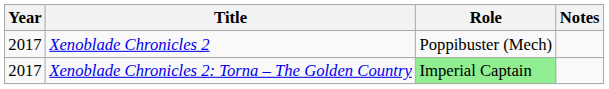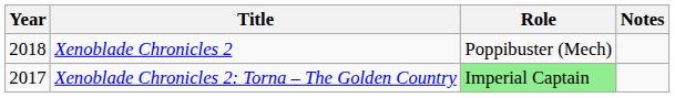 <table class="wikitable">
 <tr>
 <th>Year</th>
 <th>Title</th>
 <th>Role</th>
 <th>Notes</th>
 </tr>
 <tr>
-<td>2017</td>
+<td>2018</td>
 <td><em><a href='#'>Xenoblade Chronicles 2</a></em></td>
 <td>Poppibuster (Mech)</td>
 <td></td>
 </tr>
 <tr>
 <td>2017</td>
 <td><em><a href='#'>Xenoblade Chronicles 2: Torna – The Golden Country</a></em></td>
 <td style="background: lightgreen;">Imperial Captain</td>
 <td></td>
 </tr>
 </table>
